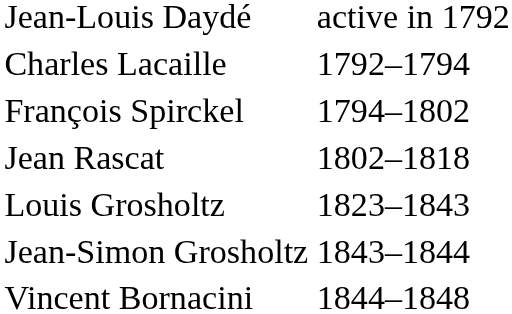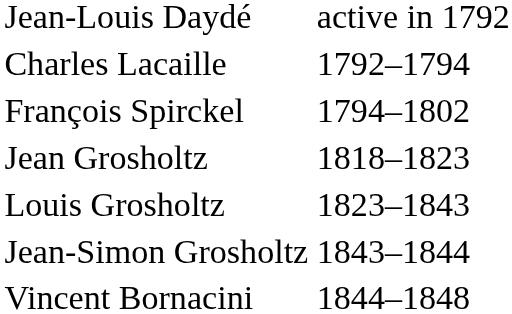 <table>
 <tr>
 <td>Jean-Louis Daydé</td>
 <td>active in 1792</td>
 </tr>
 <tr>
 <td>Charles Lacaille</td>
 <td>1792–1794</td>
 </tr>
 <tr>
 <td>François Spirckel</td>
 <td>1794–1802</td>
 </tr>
 <tr>
-<td>Jean Rascat</td>
-<td>1802–1818</td>
+<td>Jean Grosholtz</td>
+<td>1818–1823</td>
 </tr>
 <tr>
 <td>Louis Grosholtz</td>
 <td>1823–1843</td>
 </tr>
 <tr>
 <td>Jean-Simon Grosholtz</td>
 <td>1843–1844</td>
 </tr>
 <tr>
 <td>Vincent Bornacini</td>
 <td>1844–1848</td>
 </tr>
 </table>
